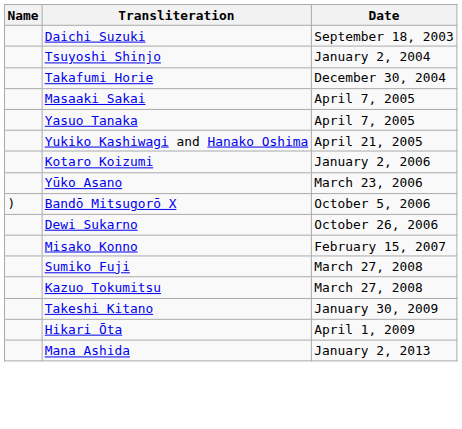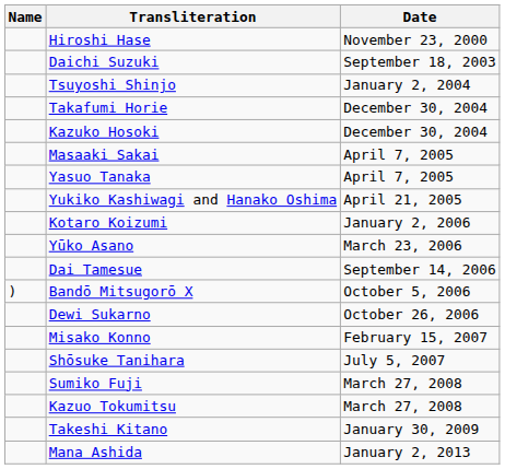 <table class="wikitable" border="1">
 <tr>
 <th>Name</th>
 <th>Transliteration</th>
 <th>Date</th>
+</tr>
+<tr>
+<td></td>
+<td><a href='#'>Hiroshi Hase</a></td>
+<td>November 23, 2000</td>
 </tr>
 <tr>
 <td></td>
 <td><a href='#'>Daichi Suzuki</a></td>
 <td>September 18, 2003</td>
 </tr>
 <tr>
 <td></td>
 <td><a href='#'>Tsuyoshi Shinjo</a></td>
 <td>January 2, 2004</td>
 </tr>
 <tr>
 <td></td>
 <td><a href='#'>Takafumi Horie</a></td>
+<td>December 30, 2004</td>
+</tr>
+<tr>
+<td></td>
+<td><a href='#'>Kazuko Hosoki</a></td>
 <td>December 30, 2004</td>
 </tr>
 <tr>
 <td></td>
 <td><a href='#'>Masaaki Sakai</a></td>
 <td>April 7, 2005</td>
 </tr>
 <tr>
 <td></td>
 <td><a href='#'>Yasuo Tanaka</a></td>
 <td>April 7, 2005</td>
 </tr>
 <tr>
 <td></td>
 <td><a href='#'>Yukiko Kashiwagi</a> and <a href='#'>Hanako Oshima</a></td>
 <td>April 21, 2005</td>
 </tr>
 <tr>
 <td></td>
 <td><a href='#'>Kotaro Koizumi</a></td>
 <td>January 2, 2006</td>
 </tr>
 <tr>
 <td></td>
 <td><a href='#'>Yūko Asano</a></td>
 <td>March 23, 2006</td>
 </tr>
 <tr>
+<td></td>
+<td><a href='#'>Dai Tamesue</a></td>
+<td>September 14, 2006</td>
+</tr>
+<tr>
 <td>)</td>
 <td><a href='#'>Bandō Mitsugorō X</a></td>
 <td>October 5, 2006</td>
 </tr>
 <tr>
 <td></td>
 <td><a href='#'>Dewi Sukarno</a></td>
 <td>October 26, 2006</td>
 </tr>
 <tr>
 <td></td>
 <td><a href='#'>Misako Konno</a></td>
 <td>February 15, 2007</td>
+</tr>
+<tr>
+<td></td>
+<td><a href='#'>Shōsuke Tanihara</a></td>
+<td>July 5, 2007</td>
 </tr>
 <tr>
 <td></td>
 <td><a href='#'>Sumiko Fuji</a></td>
 <td>March 27, 2008</td>
 </tr>
 <tr>
 <td></td>
 <td><a href='#'>Kazuo Tokumitsu</a></td>
 <td>March 27, 2008</td>
 </tr>
 <tr>
 <td></td>
 <td><a href='#'>Takeshi Kitano</a></td>
 <td>January 30, 2009</td>
 </tr>
 <tr>
 <td></td>
-<td><a href='#'>Hikari Ōta</a></td>
-<td>April 1, 2009</td>
-</tr>
-<tr>
-<td></td>
 <td><a href='#'>Mana Ashida</a></td>
 <td>January 2, 2013</td>
 </tr>
 </table>
